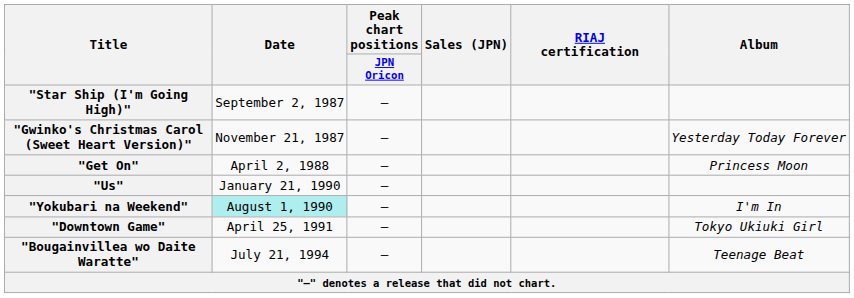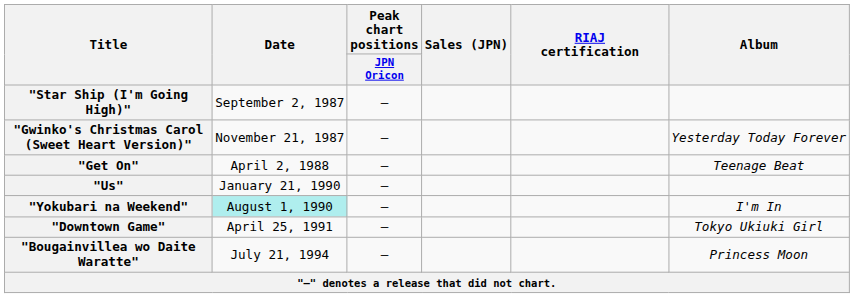 <table class="wikitable plainrowheaders" style="text-align:center;">
 <tr>
 <th scope="col" rowspan="2" style="width:16em;">Title</th>
 <th scope="col" rowspan="2">Date</th>
 <th scope="col" colspan="1">Peak chart positions</th>
 <th scope="col" rowspan="2">Sales (JPN)</th>
 <th scope="col" rowspan="2" style="width:12em;"><a href='#'>RIAJ</a><br>certification</th>
 <th scope="col" rowspan="2">Album</th>
 </tr>
 <tr>
 <th style="width:3em;font-size:85%"><a href='#'>JPN<br>Oricon</a><br></th>
 </tr>
 <tr>
 <th scope="row" align="left">"Star Ship (I'm Going High)"</th>
 <td>September 2, 1987</td>
 <td>—</td>
 <td></td>
 <td></td>
 <td></td>
 </tr>
 <tr>
 <th scope="row" align="left">"Gwinko's Christmas Carol (Sweet Heart Version)"</th>
 <td>November 21, 1987</td>
 <td>—</td>
 <td></td>
 <td></td>
 <td><em>Yesterday Today Forever</em></td>
 </tr>
 <tr>
 <th scope="row" align="left">"Get On"</th>
 <td>April 2, 1988</td>
 <td>—</td>
 <td></td>
 <td></td>
-<td><em>Princess Moon</em></td>
+<td><em>Teenage Beat</em></td>
 </tr>
 <tr>
 <th scope="row" align="left">"Us"</th>
 <td>January 21, 1990</td>
 <td>—</td>
 <td></td>
 <td></td>
 <td></td>
 </tr>
 <tr>
 <th scope="row" align="left">"Yokubari na Weekend"</th>
 <td style="background: paleturquoise;">August 1, 1990</td>
 <td>—</td>
 <td></td>
 <td></td>
 <td><em>I'm In</em></td>
 </tr>
 <tr>
 <th scope="row" align="left">"Downtown Game"</th>
 <td>April 25, 1991</td>
 <td>—</td>
 <td></td>
 <td></td>
 <td><em>Tokyo Ukiuki Girl</em></td>
 </tr>
 <tr>
 <th scope="row" align="left">"Bougainvillea wo Daite Waratte"</th>
 <td>July 21, 1994</td>
 <td>—</td>
 <td></td>
 <td></td>
-<td><em>Teenage Beat</em></td>
+<td><em>Princess Moon</em></td>
 </tr>
 <tr>
 <th colspan="6"><small>"—" denotes a release that did not chart.</small></th>
 </tr>
 </table>
